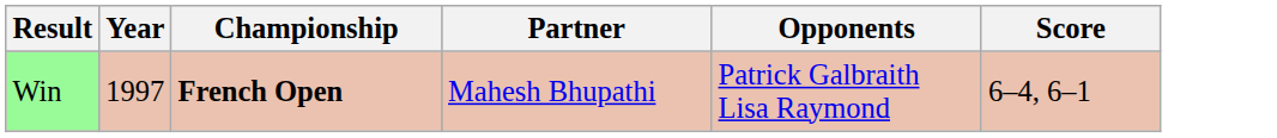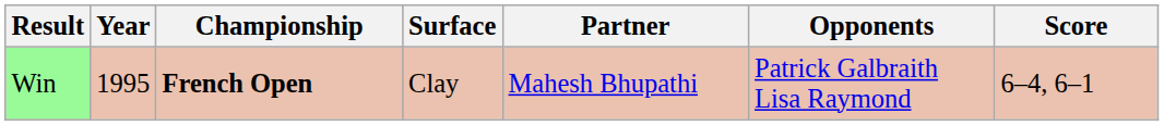 <table class="sortable wikitable">
 <tr>
 <th style="width:40px">Result</th>
 <th style="width:30px">Year</th>
 <th style="width:140px">Championship</th>
+<th style="width:50px">Surface</th>
 <th style="width:140px">Partner</th>
 <th style="width:140px">Opponents</th>
 <th style="width:90px"  class="unsortable">Score</th>
 </tr>
 <tr style="background:#ebc2af;">
 <td style="background:#98fb98;">Win</td>
-<td>1997</td>
+<td>1995</td>
 <td><strong>French Open</strong></td>
+<td>Clay</td>
 <td> <a href='#'>Mahesh Bhupathi</a></td>
 <td> <a href='#'>Patrick Galbraith</a><br> <a href='#'>Lisa Raymond</a></td>
 <td>6–4, 6–1</td>
 </tr>
 </table>
